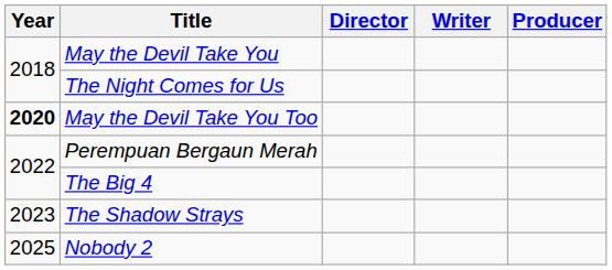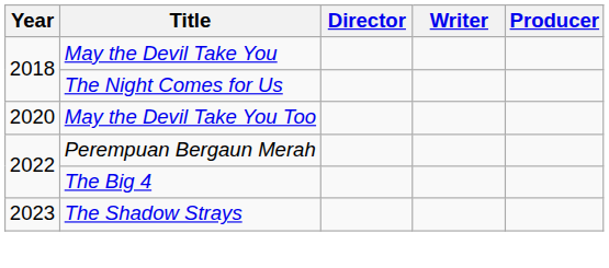 <table class="wikitable">
 <tr>
 <th>Year</th>
 <th>Title</th>
 <th width=65><a href='#'>Director</a></th>
 <th width=65><a href='#'>Writer</a></th>
 <th width=65><a href='#'>Producer</a></th>
 </tr>
 <tr>
 <td rowspan=2>2018</td>
 <td><em><a href='#'>May the Devil Take You</a></em></td>
 <td></td>
 <td></td>
 <td></td>
 </tr>
 <tr>
 <td><em><a href='#'>The Night Comes for Us</a></em></td>
 <td></td>
 <td></td>
 <td></td>
 </tr>
 <tr>
-<td><strong>2020</strong></td>
+<td>2020</td>
 <td><em><a href='#'>May the Devil Take You Too</a></em></td>
 <td></td>
 <td></td>
 <td></td>
 </tr>
 <tr>
 <td rowspan=2>2022</td>
 <td><em>Perempuan Bergaun Merah</em></td>
 <td></td>
 <td></td>
 <td></td>
 </tr>
 <tr>
 <td><em><a href='#'>The Big 4</a></em></td>
 <td></td>
 <td></td>
 <td></td>
 </tr>
 <tr>
 <td>2023</td>
 <td><em><a href='#'>The Shadow Strays</a></em></td>
 <td></td>
 <td></td>
 <td></td>
 </tr>
-<tr>
-<td>2025</td>
-<td><em><a href='#'>Nobody 2</a></em></td>
-<td></td>
-<td></td>
-<td></td>
-</tr>
 </table>
